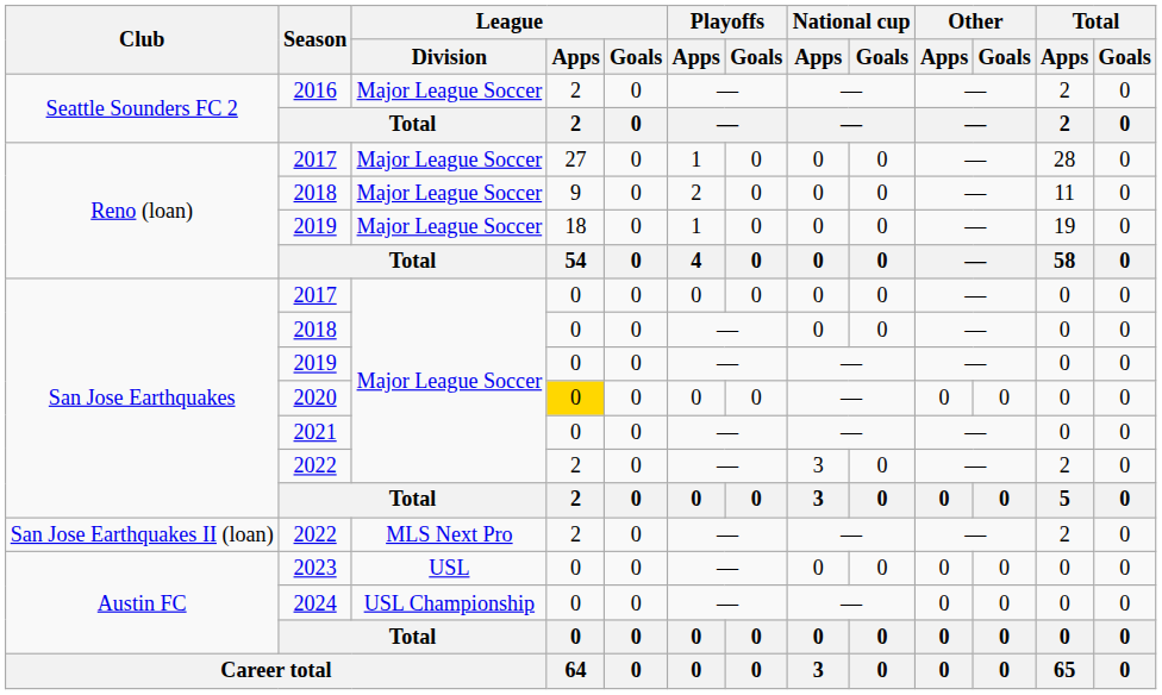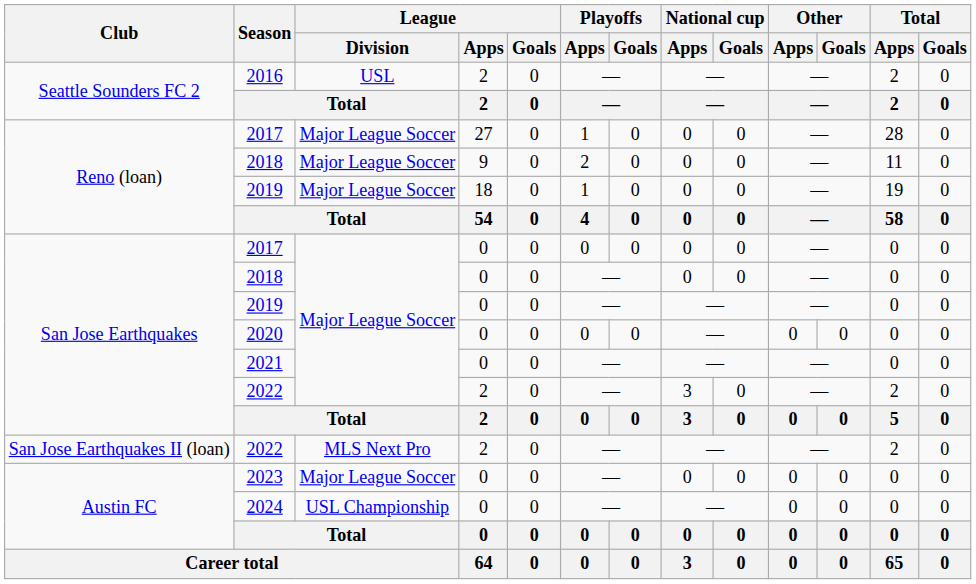 <table class="wikitable" style="text-align: center;">
 <tr>
 <th rowspan="2">Club</th>
 <th rowspan="2">Season</th>
 <th colspan="3">League</th>
 <th colspan="2">Playoffs</th>
 <th colspan="2">National cup</th>
 <th colspan="2">Other</th>
 <th colspan="2">Total</th>
 </tr>
 <tr>
 <th>Division</th>
 <th>Apps</th>
 <th>Goals</th>
 <th>Apps</th>
 <th>Goals</th>
 <th>Apps</th>
 <th>Goals</th>
 <th>Apps</th>
 <th>Goals</th>
 <th>Apps</th>
 <th>Goals</th>
 </tr>
 <tr>
 <td rowspan="2" valign="center"><a href='#'>Seattle Sounders FC 2</a></td>
 <td><a href='#'>2016</a></td>
-<td><a href='#'>Major League Soccer</a></td>
+<td><a href='#'>USL</a></td>
 <td>2</td>
 <td>0</td>
 <td colspan="2">—</td>
 <td colspan="2">—</td>
 <td colspan="2">—</td>
 <td>2</td>
 <td>0</td>
 </tr>
 <tr>
 <th colspan="2">Total</th>
 <th>2</th>
 <th>0</th>
 <th colspan="2">—</th>
 <th colspan="2">—</th>
 <th colspan="2">—</th>
 <th>2</th>
 <th>0</th>
 </tr>
 <tr>
 <td rowspan="4" valign="center"><a href='#'>Reno</a> (loan)</td>
 <td><a href='#'>2017</a></td>
 <td><a href='#'>Major League Soccer</a></td>
 <td>27</td>
 <td>0</td>
 <td>1</td>
 <td>0</td>
 <td>0</td>
 <td>0</td>
 <td colspan="2">—</td>
 <td>28</td>
 <td>0</td>
 </tr>
 <tr>
 <td><a href='#'>2018</a></td>
 <td><a href='#'>Major League Soccer</a></td>
 <td>9</td>
 <td>0</td>
 <td>2</td>
 <td>0</td>
 <td>0</td>
 <td>0</td>
 <td colspan="2">—</td>
 <td>11</td>
 <td>0</td>
 </tr>
 <tr>
 <td><a href='#'>2019</a></td>
 <td><a href='#'>Major League Soccer</a></td>
 <td>18</td>
 <td>0</td>
 <td>1</td>
 <td>0</td>
 <td>0</td>
 <td>0</td>
 <td colspan="2">—</td>
 <td>19</td>
 <td>0</td>
 </tr>
 <tr>
 <th colspan="2">Total</th>
 <th>54</th>
 <th>0</th>
 <th>4</th>
 <th>0</th>
 <th>0</th>
 <th>0</th>
 <th colspan="2">—</th>
 <th>58</th>
 <th>0</th>
 </tr>
 <tr>
 <td rowspan="7" valign="center"><a href='#'>San Jose Earthquakes</a></td>
 <td><a href='#'>2017</a></td>
 <td rowspan="6"><a href='#'>Major League Soccer</a></td>
 <td>0</td>
 <td>0</td>
 <td>0</td>
 <td>0</td>
 <td>0</td>
 <td>0</td>
 <td colspan="2">—</td>
 <td>0</td>
 <td>0</td>
 </tr>
 <tr>
 <td><a href='#'>2018</a></td>
 <td>0</td>
 <td>0</td>
 <td colspan="2">—</td>
 <td>0</td>
 <td>0</td>
 <td colspan="2">—</td>
 <td>0</td>
 <td>0</td>
 </tr>
 <tr>
 <td><a href='#'>2019</a></td>
 <td>0</td>
 <td>0</td>
 <td colspan="2">—</td>
 <td colspan="2">—</td>
 <td colspan="2">—</td>
 <td>0</td>
 <td>0</td>
 </tr>
 <tr>
 <td><a href='#'>2020</a></td>
-<td style="background: gold;">0</td>
+<td>0</td>
 <td>0</td>
 <td>0</td>
 <td>0</td>
 <td colspan="2">—</td>
 <td>0</td>
 <td>0</td>
 <td>0</td>
 <td>0</td>
 </tr>
 <tr>
 <td><a href='#'>2021</a></td>
 <td>0</td>
 <td>0</td>
 <td colspan="2">—</td>
 <td colspan="2">—</td>
 <td colspan="2">—</td>
 <td>0</td>
 <td>0</td>
 </tr>
 <tr>
 <td><a href='#'>2022</a></td>
 <td>2</td>
 <td>0</td>
 <td colspan="2">—</td>
 <td>3</td>
 <td>0</td>
 <td colspan="2">—</td>
 <td>2</td>
 <td>0</td>
 </tr>
 <tr>
 <th colspan="2">Total</th>
 <th>2</th>
 <th>0</th>
 <th>0</th>
 <th>0</th>
 <th>3</th>
 <th>0</th>
 <th>0</th>
 <th>0</th>
 <th>5</th>
 <th>0</th>
 </tr>
 <tr>
 <td><a href='#'>San Jose Earthquakes II</a> (loan)</td>
 <td><a href='#'>2022</a></td>
 <td><a href='#'>MLS Next Pro</a></td>
 <td>2</td>
 <td>0</td>
 <td colspan="2">—</td>
 <td colspan="2">—</td>
 <td colspan="2">—</td>
 <td>2</td>
 <td>0</td>
 </tr>
 <tr>
 <td rowspan="3" valign="center"><a href='#'>Austin FC</a></td>
 <td><a href='#'>2023</a></td>
-<td><a href='#'>USL</a></td>
+<td><a href='#'>Major League Soccer</a></td>
 <td>0</td>
 <td>0</td>
 <td colspan="2">—</td>
 <td>0</td>
 <td>0</td>
 <td>0</td>
 <td>0</td>
 <td>0</td>
 <td>0</td>
 </tr>
 <tr>
 <td><a href='#'>2024</a></td>
 <td><a href='#'>USL Championship</a></td>
 <td>0</td>
 <td>0</td>
 <td colspan="2">—</td>
 <td colspan="2">—</td>
 <td>0</td>
 <td>0</td>
 <td>0</td>
 <td>0</td>
 </tr>
 <tr>
 <th colspan="2">Total</th>
 <th>0</th>
 <th>0</th>
 <th>0</th>
 <th>0</th>
 <th>0</th>
 <th>0</th>
 <th>0</th>
 <th>0</th>
 <th>0</th>
 <th>0</th>
 </tr>
 <tr>
 <th colspan="3">Career total</th>
 <th>64</th>
 <th>0</th>
 <th>0</th>
 <th>0</th>
 <th>3</th>
 <th>0</th>
 <th>0</th>
 <th>0</th>
 <th>65</th>
 <th>0</th>
 </tr>
 </table>
